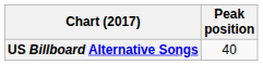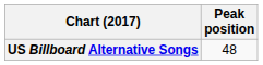 <table class="wikitable sortable plainrowheaders" style="text-align:center">
 <tr>
 <th scope="col">Chart (2017)</th>
 <th scope="col">Peak<br>position</th>
 </tr>
 <tr>
 <th scope="row">US <em>Billboard</em> <a href='#'>Alternative Songs</a></th>
-<td>40</td>
+<td>48</td>
 </tr>
 </table>
